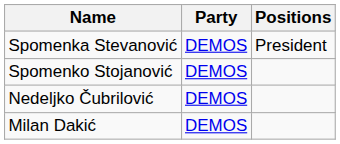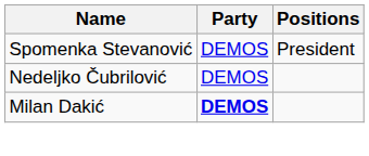 <table class="wikitable">
 <tr>
 <th>Name</th>
 <th>Party</th>
 <th>Positions</th>
 </tr>
 <tr>
 <td>Spomenka Stevanović</td>
 <td><a href='#'>DEMOS</a></td>
 <td>President</td>
 </tr>
 <tr>
-<td>Spomenko Stojanović</td>
-<td><a href='#'>DEMOS</a></td>
-<td></td>
-</tr>
-<tr>
 <td>Nedeljko Čubrilović</td>
 <td><a href='#'>DEMOS</a></td>
 <td></td>
 </tr>
 <tr>
 <td>Milan Dakić</td>
-<td><a href='#'>DEMOS</a></td>
+<td><strong><a href='#'>DEMOS</a></strong></td>
 <td></td>
 </tr>
 </table>
